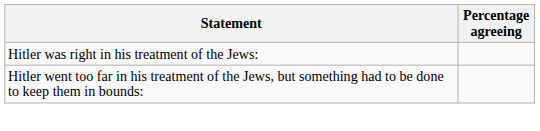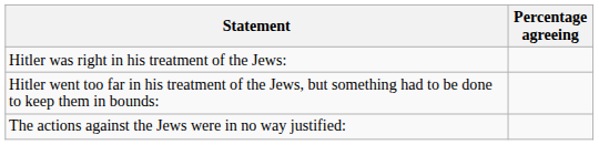 <table class="wikitable" style="margin-left:5px;">
 <tr>
 <th>Statement</th>
 <th style=width:5em>Percentage agreeing</th>
 </tr>
 <tr>
 <td>Hitler was right in his treatment of the Jews:</td>
 <td></td>
 </tr>
 <tr>
 <td>Hitler went too far in his treatment of the Jews, but something had to be done to keep them in bounds:</td>
 <td></td>
 </tr>
+<tr>
+<td>The actions against the Jews were in no way justified:</td>
+<td></td>
+</tr>
 </table>
